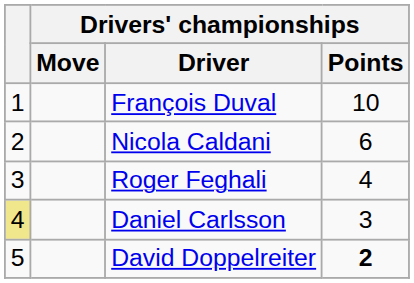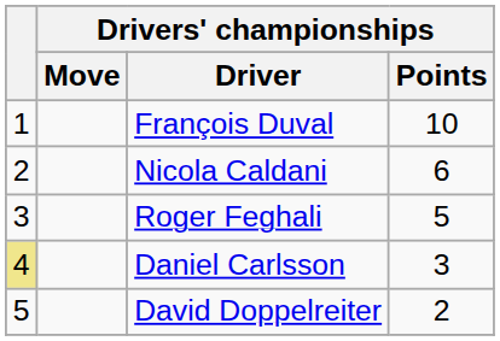 <table class="wikitable" style="font-size:85%;">
 <tr>
 <th rowspan="2"></th>
 <th colspan="3">Drivers' championships</th>
 </tr>
 <tr>
 <th>Move</th>
 <th>Driver</th>
 <th>Points</th>
 </tr>
 <tr>
 <td align="center">1</td>
 <td align="center"></td>
 <td> <a href='#'>François Duval</a></td>
 <td align="center">10</td>
 </tr>
 <tr>
 <td align="center">2</td>
 <td align="center"></td>
 <td> <a href='#'>Nicola Caldani</a></td>
 <td align="center">6</td>
 </tr>
 <tr>
 <td align="center">3</td>
 <td align="center"></td>
 <td> <a href='#'>Roger Feghali</a></td>
-<td align="center">4</td>
+<td align="center">5</td>
 </tr>
 <tr>
 <td align="center" style="background: khaki;">4</td>
 <td align="center"></td>
 <td> <a href='#'>Daniel Carlsson</a></td>
 <td align="center">3</td>
 </tr>
 <tr>
 <td align="center">5</td>
 <td align="center"></td>
 <td> <a href='#'>David Doppelreiter</a></td>
-<td align="center"><strong>2</strong></td>
+<td align="center">2</td>
 </tr>
 </table>
